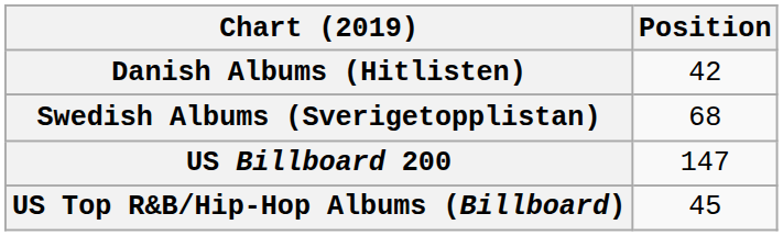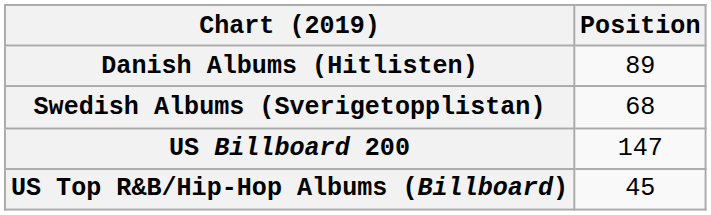 <table class="wikitable sortable plainrowheaders" style="text-align:center">
 <tr>
 <th scope="col">Chart (2019)</th>
 <th scope="col">Position</th>
 </tr>
 <tr>
 <th scope="row">Danish Albums (Hitlisten)</th>
-<td>42</td>
+<td>89</td>
 </tr>
 <tr>
 <th scope="row">Swedish Albums (Sverigetopplistan)</th>
 <td>68</td>
 </tr>
 <tr>
 <th scope="row">US <em>Billboard</em> 200</th>
 <td>147</td>
 </tr>
 <tr>
 <th scope="row">US Top R&B/Hip-Hop Albums (<em>Billboard</em>)</th>
 <td>45</td>
 </tr>
 </table>
